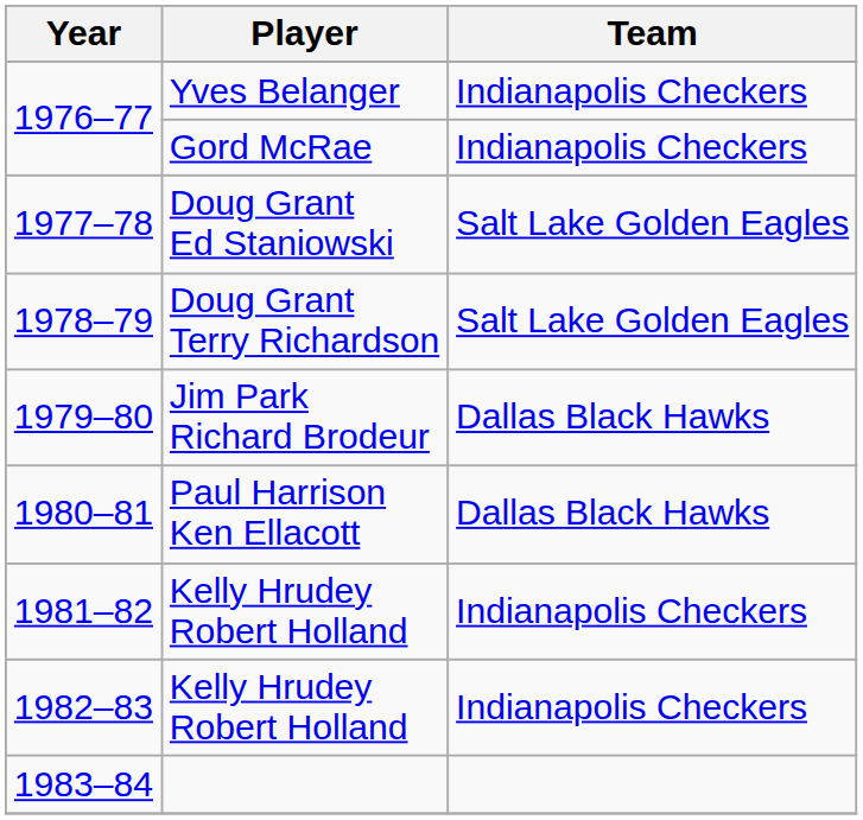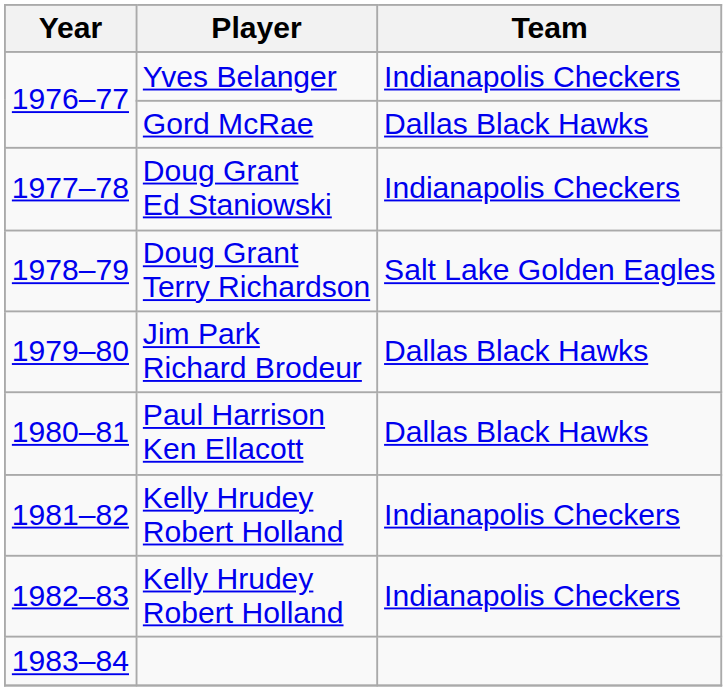 <table class="wikitable">
 <tr>
 <th>Year</th>
 <th>Player</th>
 <th>Team</th>
 </tr>
 <tr>
 <td rowspan=3><a href='#'>1976–77</a></td>
 </tr>
 <tr>
 <td><a href='#'>Yves Belanger</a></td>
 <td><a href='#'>Indianapolis Checkers</a></td>
 </tr>
 <tr>
 <td><a href='#'>Gord McRae</a></td>
-<td><a href='#'>Indianapolis Checkers</a></td>
+<td><a href='#'>Dallas Black Hawks</a></td>
 </tr>
 <tr>
 <td><a href='#'>1977–78</a></td>
 <td><a href='#'>Doug Grant</a><br><a href='#'>Ed Staniowski</a></td>
-<td><a href='#'>Salt Lake Golden Eagles</a></td>
+<td><a href='#'>Indianapolis Checkers</a></td>
 </tr>
 <tr>
 <td><a href='#'>1978–79</a></td>
 <td><a href='#'>Doug Grant</a><br><a href='#'>Terry Richardson</a></td>
 <td><a href='#'>Salt Lake Golden Eagles</a></td>
 </tr>
 <tr>
 <td><a href='#'>1979–80</a></td>
 <td><a href='#'>Jim Park</a><br><a href='#'>Richard Brodeur</a></td>
 <td><a href='#'>Dallas Black Hawks</a></td>
 </tr>
 <tr>
 <td><a href='#'>1980–81</a></td>
 <td><a href='#'>Paul Harrison</a><br><a href='#'>Ken Ellacott</a></td>
 <td><a href='#'>Dallas Black Hawks</a></td>
 </tr>
 <tr>
 <td><a href='#'>1981–82</a></td>
 <td><a href='#'>Kelly Hrudey</a><br><a href='#'>Robert Holland</a></td>
 <td><a href='#'>Indianapolis Checkers</a></td>
 </tr>
 <tr>
 <td><a href='#'>1982–83</a></td>
 <td><a href='#'>Kelly Hrudey</a><br><a href='#'>Robert Holland</a></td>
 <td><a href='#'>Indianapolis Checkers</a></td>
 </tr>
 <tr>
 <td><a href='#'>1983–84</a></td>
 <td></td>
 <td></td>
 </tr>
 <tr>
 </tr>
 </table>
